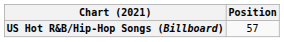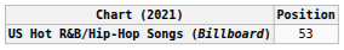 <table class="wikitable plainrowheaders" style="text-align:center">
 <tr>
 <th scope="col">Chart (2021)</th>
 <th scope="col">Position</th>
 </tr>
 <tr>
 <th scope="row">US Hot R&B/Hip-Hop Songs (<em>Billboard</em>)</th>
-<td>57</td>
+<td>53</td>
 </tr>
 </table>
